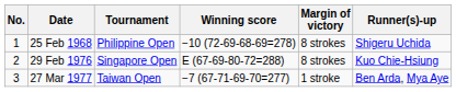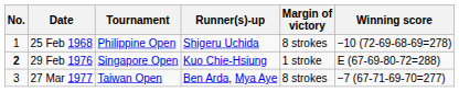 <table class="wikitable" style="font-size:95%;">
 <tr>
 <th>No.</th>
 <th>Date</th>
 <th>Tournament</th>
+<th>Runner(s)-up</th>
+<th>Margin of<br>victory</th>
 <th>Winning score</th>
-<th>Margin of<br>victory</th>
-<th>Runner(s)-up</th>
 </tr>
 <tr>
 <td align=center>1</td>
 <td align=right>25 Feb <a href='#'>1968</a></td>
 <td><a href='#'>Philippine Open</a></td>
+<td> <a href='#'>Shigeru Uchida</a></td>
+<td>8 strokes</td>
 <td>−10 (72-69-68-69=278)</td>
-<td>8 strokes</td>
-<td> <a href='#'>Shigeru Uchida</a></td>
 </tr>
 <tr>
-<td align=center>2</td>
+<td align=center><strong>2</strong></td>
 <td align=right>29 Feb <a href='#'>1976</a></td>
 <td><a href='#'>Singapore Open</a></td>
+<td> <a href='#'>Kuo Chie-Hsiung</a></td>
+<td>1 stroke</td>
 <td>E (67-69-80-72=288)</td>
-<td>8 strokes</td>
-<td> <a href='#'>Kuo Chie-Hsiung</a></td>
 </tr>
 <tr>
 <td align=center>3</td>
 <td align=right>27 Mar <a href='#'>1977</a></td>
 <td><a href='#'>Taiwan Open</a></td>
+<td> <a href='#'>Ben Arda</a>,  <a href='#'>Mya Aye</a></td>
+<td>8 strokes</td>
 <td>−7 (67-71-69-70=277)</td>
-<td>1 stroke</td>
-<td> <a href='#'>Ben Arda</a>,  <a href='#'>Mya Aye</a></td>
 </tr>
 </table>
